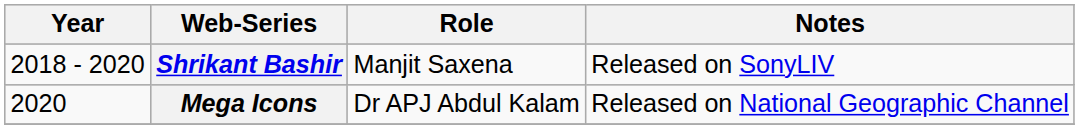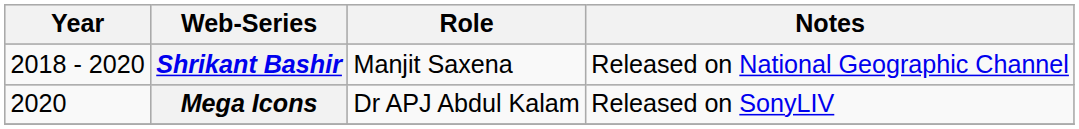 <table class="wikitable sortable plainrowheaders">
 <tr style="text-align:center;">
 <th scope="col">Year</th>
 <th scope="col">Web-Series</th>
 <th scope="col">Role</th>
 <th class="unsortable" scope="col">Notes</th>
 </tr>
 <tr>
 <td>2018 - 2020</td>
 <th scope="row"><em><a href='#'>Shrikant Bashir</a></em></th>
 <td>Manjit Saxena</td>
-<td>Released on <a href='#'>SonyLIV</a></td>
+<td>Released on <a href='#'>National Geographic Channel</a></td>
 </tr>
 <tr>
 <td>2020</td>
 <th scope="row"><em>Mega Icons</em></th>
 <td>Dr APJ Abdul Kalam</td>
-<td>Released on <a href='#'>National Geographic Channel</a></td>
+<td>Released on <a href='#'>SonyLIV</a></td>
 </tr>
 <tr>
 </tr>
 </table>
